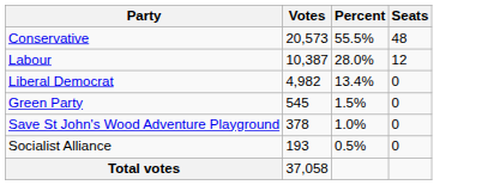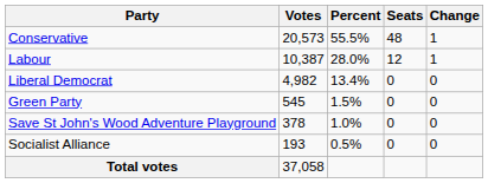 <table class="wikitable">
 <tr>
 <th>Party</th>
 <th>Votes</th>
 <th>Percent</th>
 <th>Seats</th>
+<th>Change</th>
 </tr>
 <tr>
 <td><a href='#'>Conservative</a></td>
 <td>20,573</td>
 <td>55.5%</td>
 <td>48</td>
+<td>1</td>
 </tr>
 <tr>
 <td><a href='#'>Labour</a></td>
 <td>10,387</td>
 <td>28.0%</td>
 <td>12</td>
+<td>1</td>
 </tr>
 <tr>
 <td><a href='#'>Liberal Democrat</a></td>
 <td>4,982</td>
 <td>13.4%</td>
+<td>0</td>
 <td>0</td>
 </tr>
 <tr>
 <td><a href='#'>Green Party</a></td>
 <td>545</td>
 <td>1.5%</td>
 <td>0</td>
+<td>0</td>
 </tr>
 <tr>
 <td><a href='#'>Save St John's Wood Adventure Playground</a></td>
 <td>378</td>
 <td>1.0%</td>
+<td>0</td>
 <td>0</td>
 </tr>
 <tr>
 <td>Socialist Alliance</td>
 <td>193</td>
 <td>0.5%</td>
 <td>0</td>
+<td>0</td>
 </tr>
 <tr>
 <th>Total votes</th>
 <td>37,058</td>
 <td></td>
 <td></td>
+<td></td>
 </tr>
 </table>
